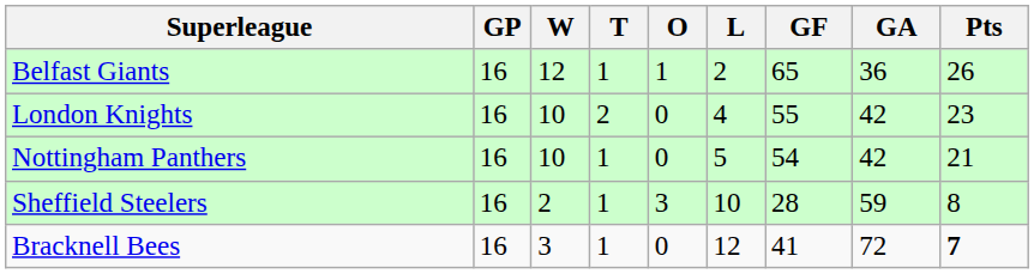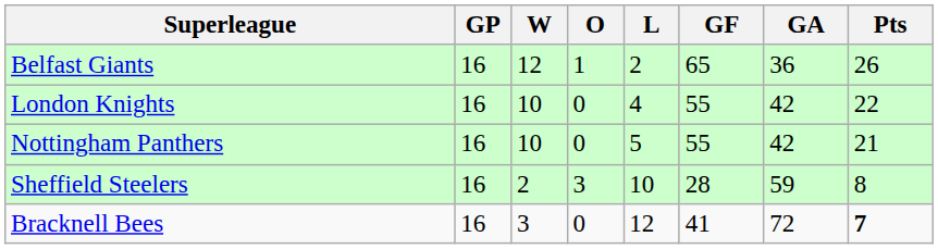 <table class="wikitable">
 <tr>
 <th width="40%">Superleague</th>
 <th width="5%">GP</th>
 <th width="5%">W</th>
-<th width="5%">T</th>
 <th width="5%">O</th>
 <th width="5%">L</th>
 <th width="7.5%">GF</th>
 <th width="7.5%">GA</th>
 <th width="7.5%">Pts</th>
 </tr>
 <tr bgcolor="#CCFFCC">
 <td><a href='#'>Belfast Giants</a></td>
 <td>16</td>
 <td>12</td>
 <td>1</td>
-<td>1</td>
 <td>2</td>
 <td>65</td>
 <td>36</td>
 <td>26</td>
 </tr>
 <tr bgcolor="#CCFFCC">
 <td><a href='#'>London Knights</a></td>
 <td>16</td>
 <td>10</td>
-<td>2</td>
 <td>0</td>
 <td>4</td>
 <td>55</td>
 <td>42</td>
-<td>23</td>
+<td>22</td>
 </tr>
 <tr bgcolor="#CCFFCC">
 <td><a href='#'>Nottingham Panthers</a></td>
 <td>16</td>
 <td>10</td>
-<td>1</td>
 <td>0</td>
 <td>5</td>
-<td>54</td>
+<td>55</td>
 <td>42</td>
 <td>21</td>
 </tr>
 <tr bgcolor="#CCFFCC">
 <td><a href='#'>Sheffield Steelers</a></td>
 <td>16</td>
 <td>2</td>
-<td>1</td>
 <td>3</td>
 <td>10</td>
 <td>28</td>
 <td>59</td>
 <td>8</td>
 </tr>
 <tr>
 <td><a href='#'>Bracknell Bees</a></td>
 <td>16</td>
 <td>3</td>
-<td>1</td>
 <td>0</td>
 <td>12</td>
 <td>41</td>
 <td>72</td>
 <td><strong>7</strong></td>
 </tr>
 </table>
